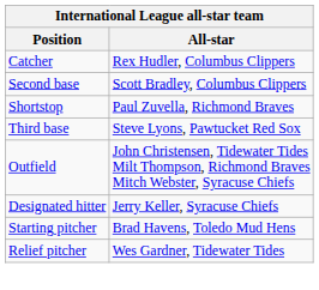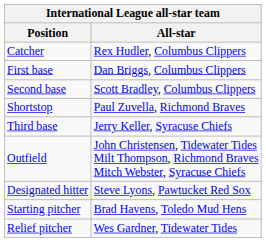 <table class="wikitable">
 <tr>
 <th colspan="2">International League all-star team</th>
 </tr>
 <tr>
 <th>Position</th>
 <th>All-star</th>
 </tr>
 <tr>
 <td><a href='#'>Catcher</a></td>
 <td><a href='#'>Rex Hudler</a>, <a href='#'>Columbus Clippers</a></td>
 </tr>
 <tr>
+<td><a href='#'>First base</a></td>
+<td><a href='#'>Dan Briggs</a>, <a href='#'>Columbus Clippers</a></td>
+</tr>
+<tr>
 <td><a href='#'>Second base</a></td>
 <td><a href='#'>Scott Bradley</a>, <a href='#'>Columbus Clippers</a></td>
 </tr>
 <tr>
 <td><a href='#'>Shortstop</a></td>
 <td><a href='#'>Paul Zuvella</a>, <a href='#'>Richmond Braves</a></td>
 </tr>
 <tr>
 <td><a href='#'>Third base</a></td>
-<td><a href='#'>Steve Lyons</a>, <a href='#'>Pawtucket Red Sox</a></td>
+<td><a href='#'>Jerry Keller</a>, <a href='#'>Syracuse Chiefs</a></td>
 </tr>
 <tr>
 <td><a href='#'>Outfield</a></td>
 <td><a href='#'>John Christensen</a>, <a href='#'>Tidewater Tides</a> <br> <a href='#'>Milt Thompson</a>, <a href='#'>Richmond Braves</a> <br> <a href='#'>Mitch Webster</a>, <a href='#'>Syracuse Chiefs</a></td>
 </tr>
 <tr>
 <td><a href='#'>Designated hitter</a></td>
-<td><a href='#'>Jerry Keller</a>, <a href='#'>Syracuse Chiefs</a></td>
+<td><a href='#'>Steve Lyons</a>, <a href='#'>Pawtucket Red Sox</a></td>
 </tr>
 <tr>
 <td><a href='#'>Starting pitcher</a></td>
 <td><a href='#'>Brad Havens</a>, <a href='#'>Toledo Mud Hens</a></td>
 </tr>
 <tr>
 <td><a href='#'>Relief pitcher</a></td>
 <td><a href='#'>Wes Gardner</a>, <a href='#'>Tidewater Tides</a></td>
 </tr>
 </table>
